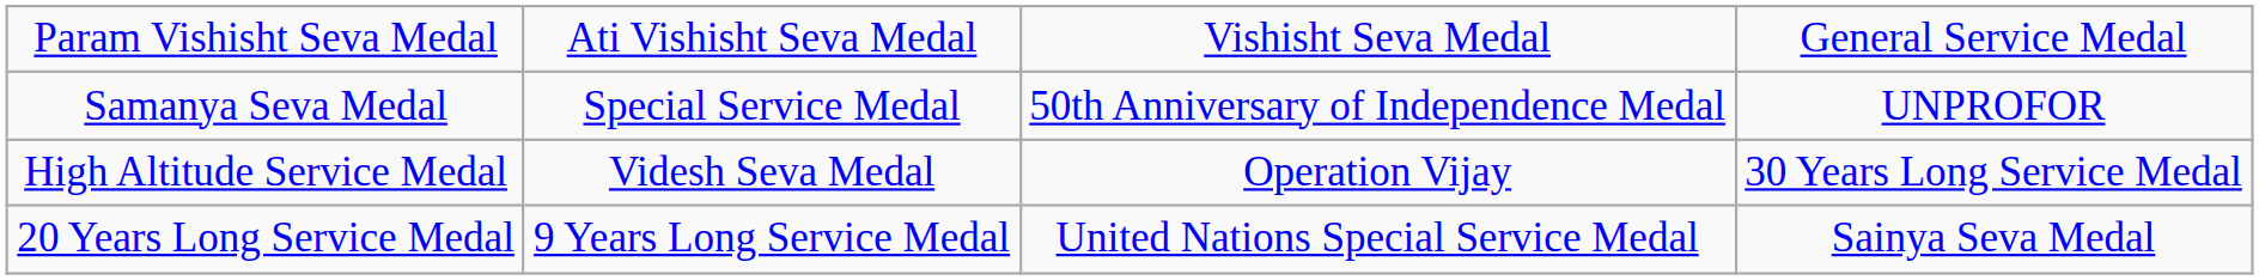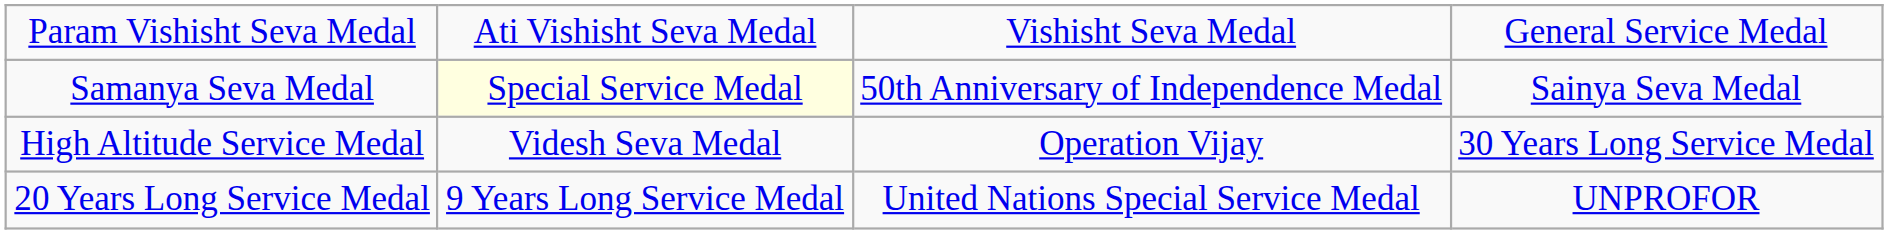 <table class="wikitable" style="margin:1em auto; text-align:center;">
 <tr>
 <td><a href='#'>Param Vishisht Seva Medal</a></td>
 <td><a href='#'>Ati Vishisht Seva Medal</a></td>
 <td><a href='#'>Vishisht Seva Medal</a></td>
 <td><a href='#'>General Service Medal</a></td>
 </tr>
 <tr>
 <td><a href='#'>Samanya Seva Medal</a></td>
-<td><a href='#'>Special Service Medal</a></td>
+<td style="background: lightyellow;"><a href='#'>Special Service Medal</a></td>
 <td><a href='#'>50th Anniversary of Independence Medal</a></td>
-<td><a href='#'>UNPROFOR</a></td>
+<td><a href='#'>Sainya Seva Medal</a></td>
 </tr>
 <tr>
 <td><a href='#'>High Altitude Service Medal</a></td>
 <td><a href='#'>Videsh Seva Medal</a></td>
 <td><a href='#'>Operation Vijay</a></td>
 <td><a href='#'>30 Years Long Service Medal</a></td>
 </tr>
 <tr>
 <td><a href='#'>20 Years Long Service Medal</a></td>
 <td><a href='#'>9 Years Long Service Medal</a></td>
 <td><a href='#'>United Nations Special Service Medal</a></td>
-<td><a href='#'>Sainya Seva Medal</a></td>
+<td><a href='#'>UNPROFOR</a></td>
 </tr>
 </table>
